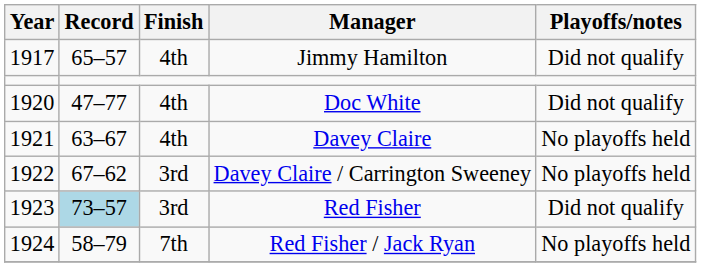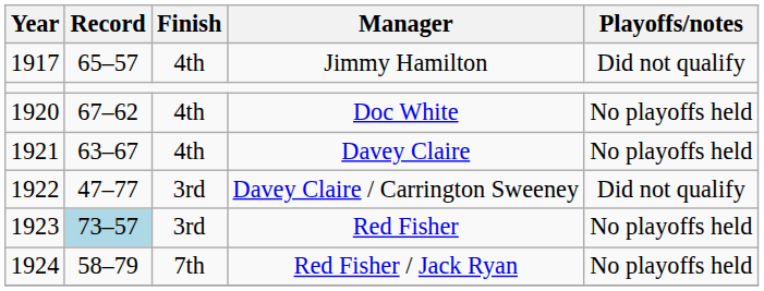 <table class="wikitable">
 <tr style="background: #F2F2F2;">
 <th>Year</th>
 <th>Record</th>
 <th>Finish</th>
 <th>Manager</th>
 <th>Playoffs/notes</th>
 </tr>
 <tr align=center>
 <td>1917</td>
 <td>65–57</td>
 <td>4th</td>
 <td>Jimmy Hamilton</td>
 <td>Did not qualify</td>
 </tr>
 <tr align=center>
 <td></td>
 </tr>
 <tr align=center>
 <td>1920</td>
-<td>47–77</td>
+<td>67–62</td>
 <td>4th</td>
 <td><a href='#'>Doc White</a></td>
-<td>Did not qualify</td>
+<td>No playoffs held</td>
 </tr>
 <tr align=center>
 <td>1921</td>
 <td>63–67</td>
 <td>4th</td>
 <td><a href='#'>Davey Claire</a></td>
 <td>No playoffs held</td>
 </tr>
 <tr align=center>
 <td>1922</td>
-<td>67–62</td>
+<td>47–77</td>
 <td>3rd</td>
 <td><a href='#'>Davey Claire</a> / Carrington Sweeney</td>
-<td>No playoffs held</td>
+<td>Did not qualify</td>
 </tr>
 <tr align=center>
 <td>1923</td>
 <td style="background: lightblue;">73–57</td>
 <td>3rd</td>
 <td><a href='#'>Red Fisher</a></td>
-<td>Did not qualify</td>
+<td>No playoffs held</td>
 </tr>
 <tr align=center>
 <td>1924</td>
 <td>58–79</td>
 <td>7th</td>
 <td><a href='#'>Red Fisher</a> / <a href='#'>Jack Ryan</a></td>
 <td>No playoffs held</td>
 </tr>
 <tr align=center>
 </tr>
 </table>
